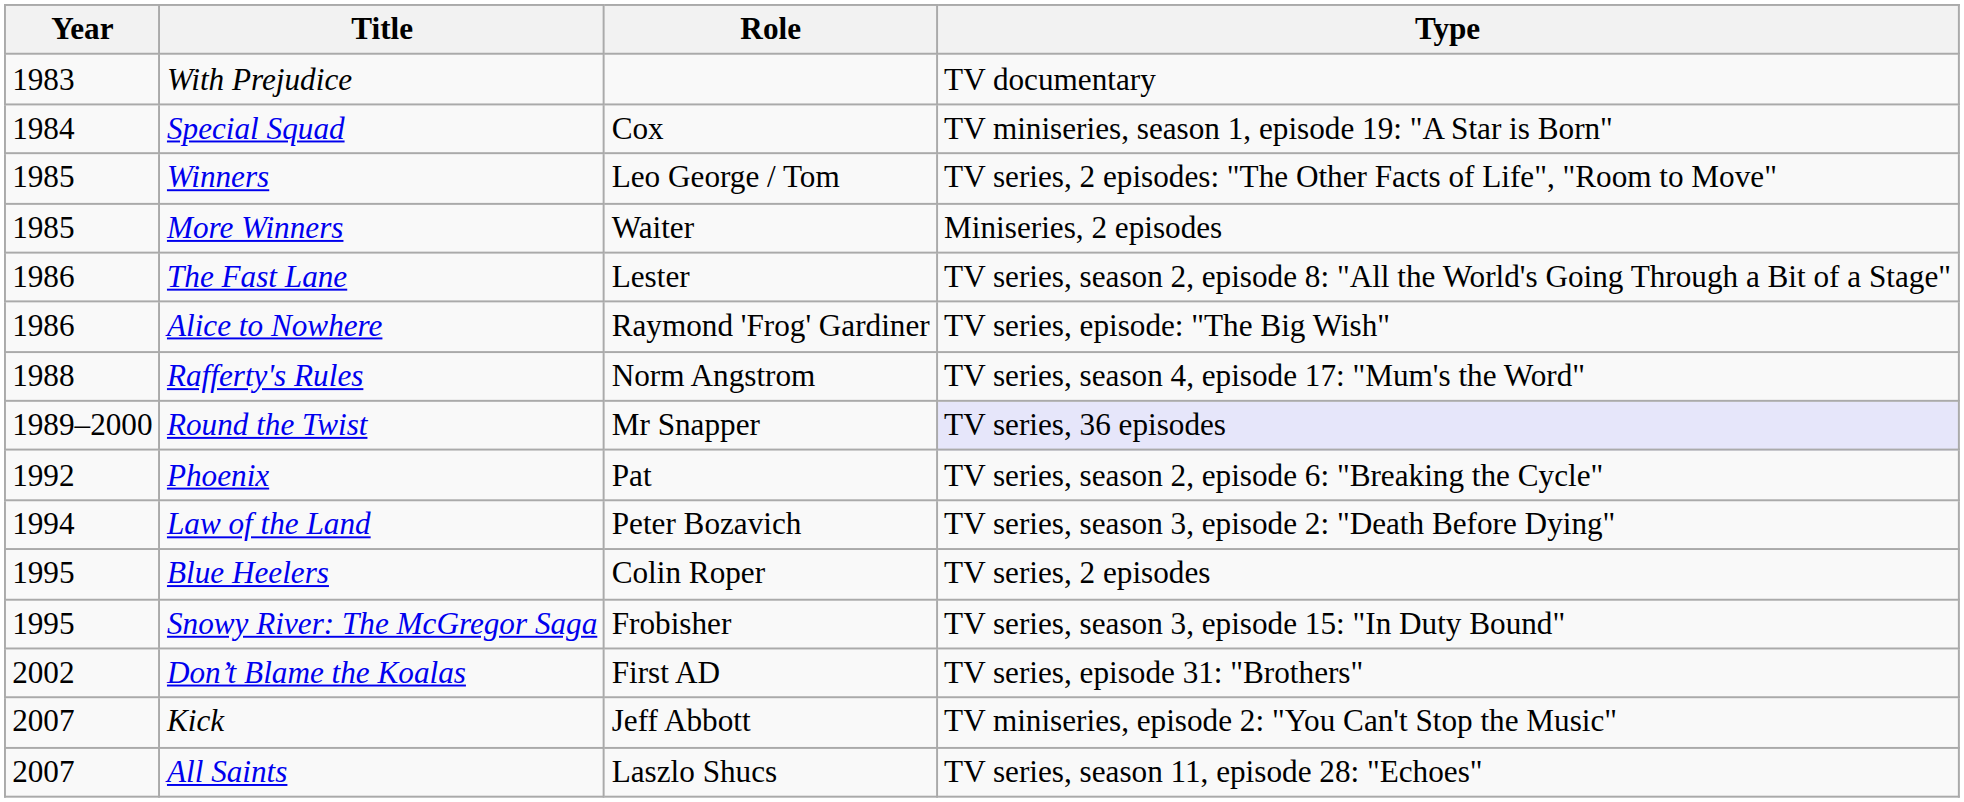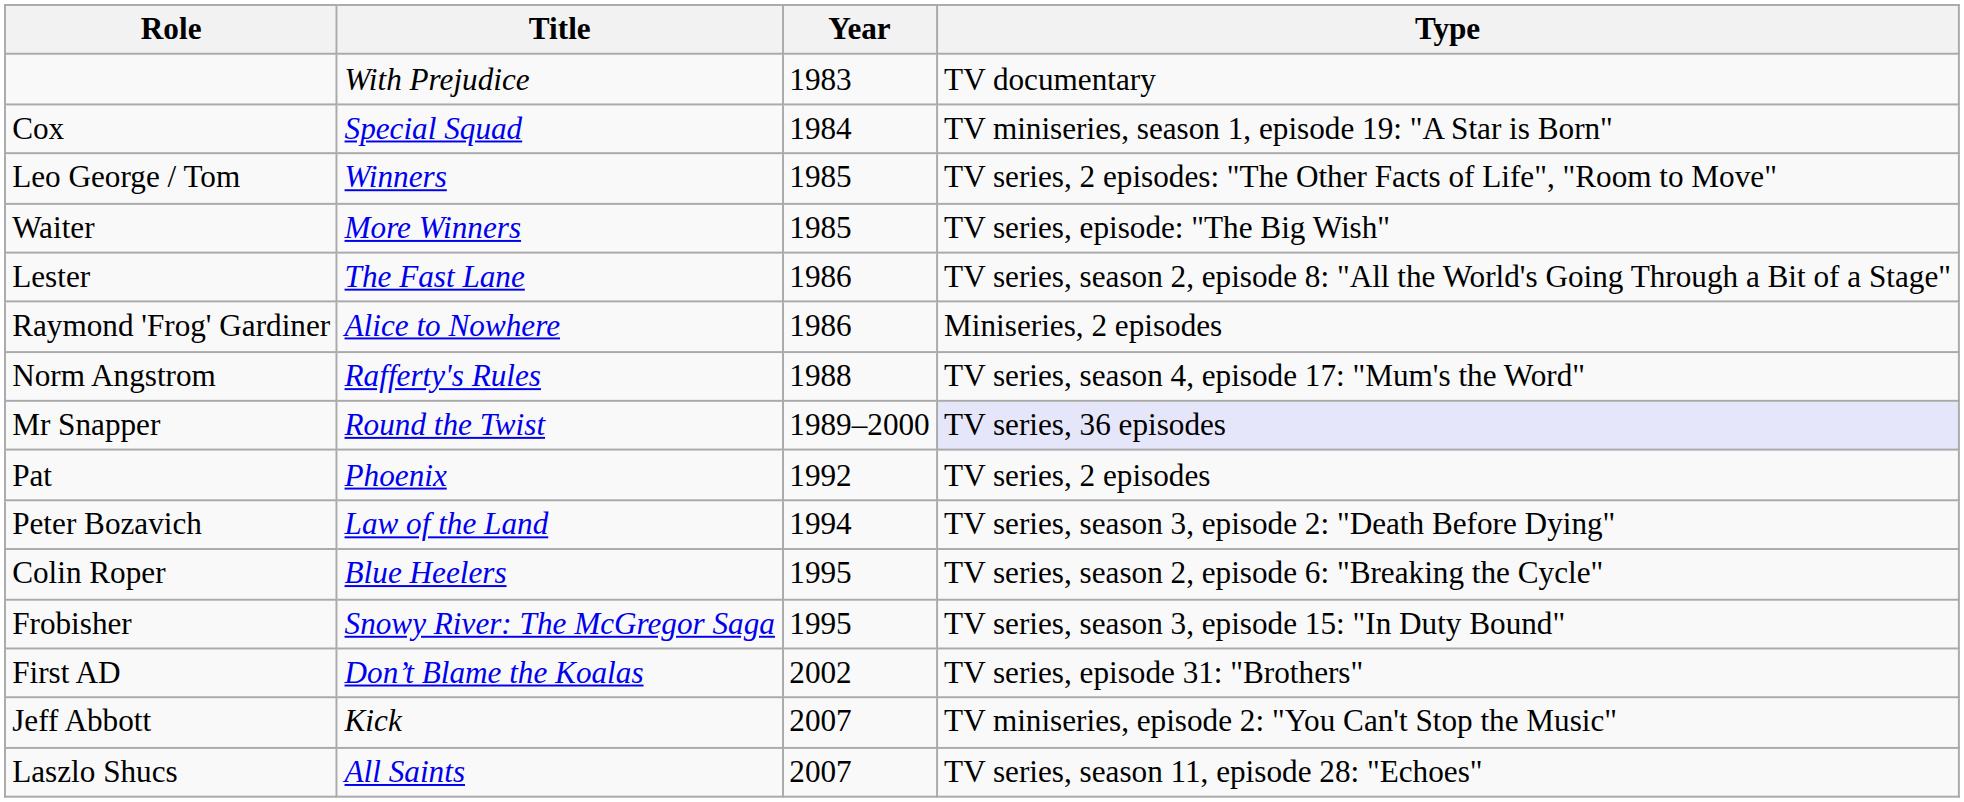 <table class="wikitable">
 <tr>
+<th>Role</th>
+<th>Title</th>
 <th>Year</th>
-<th>Title</th>
-<th>Role</th>
 <th>Type</th>
 </tr>
 <tr>
+<td></td>
+<td><em>With Prejudice</em></td>
 <td>1983</td>
-<td><em>With Prejudice</em></td>
-<td></td>
 <td>TV documentary</td>
 </tr>
 <tr>
+<td>Cox</td>
+<td><em><a href='#'>Special Squad</a></em></td>
 <td>1984</td>
-<td><em><a href='#'>Special Squad</a></em></td>
-<td>Cox</td>
 <td>TV miniseries, season 1, episode 19: "A Star is Born"</td>
 </tr>
 <tr>
+<td>Leo George / Tom</td>
+<td><em><a href='#'>Winners</a></em></td>
 <td>1985</td>
-<td><em><a href='#'>Winners</a></em></td>
-<td>Leo George / Tom</td>
 <td>TV series, 2 episodes: "The Other Facts of Life", "Room to Move"</td>
 </tr>
 <tr>
+<td>Waiter</td>
+<td><em><a href='#'>More Winners</a></em></td>
 <td>1985</td>
-<td><em><a href='#'>More Winners</a></em></td>
-<td>Waiter</td>
+<td>TV series, episode: "The Big Wish"</td>
+</tr>
+<tr>
+<td>Lester</td>
+<td><em><a href='#'>The Fast Lane</a></em></td>
+<td>1986</td>
+<td>TV series, season 2, episode 8: "All the World's Going Through a Bit of a Stage"</td>
+</tr>
+<tr>
+<td>Raymond 'Frog' Gardiner</td>
+<td><em><a href='#'>Alice to Nowhere</a></em></td>
+<td>1986</td>
 <td>Miniseries, 2 episodes</td>
 </tr>
 <tr>
-<td>1986</td>
-<td><em><a href='#'>The Fast Lane</a></em></td>
-<td>Lester</td>
-<td>TV series, season 2, episode 8: "All the World's Going Through a Bit of a Stage"</td>
-</tr>
-<tr>
-<td>1986</td>
-<td><em><a href='#'>Alice to Nowhere</a></em></td>
-<td>Raymond 'Frog' Gardiner</td>
-<td>TV series, episode: "The Big Wish"</td>
-</tr>
-<tr>
+<td>Norm Angstrom</td>
+<td><em><a href='#'>Rafferty's Rules</a></em></td>
 <td>1988</td>
-<td><em><a href='#'>Rafferty's Rules</a></em></td>
-<td>Norm Angstrom</td>
 <td>TV series, season 4, episode 17: "Mum's the Word"</td>
 </tr>
 <tr>
+<td>Mr Snapper</td>
+<td><em><a href='#'>Round the Twist</a></em></td>
 <td>1989–2000</td>
-<td><em><a href='#'>Round the Twist</a></em></td>
-<td>Mr Snapper</td>
 <td style="background: lavender;">TV series, 36 episodes</td>
 </tr>
 <tr>
+<td>Pat</td>
+<td><em><a href='#'>Phoenix</a></em></td>
 <td>1992</td>
-<td><em><a href='#'>Phoenix</a></em></td>
-<td>Pat</td>
+<td>TV series, 2 episodes</td>
+</tr>
+<tr>
+<td>Peter Bozavich</td>
+<td><em><a href='#'>Law of the Land</a></em></td>
+<td>1994</td>
+<td>TV series, season 3, episode 2: "Death Before Dying"</td>
+</tr>
+<tr>
+<td>Colin Roper</td>
+<td><em><a href='#'>Blue Heelers</a></em></td>
+<td>1995</td>
 <td>TV series, season 2, episode 6: "Breaking the Cycle"</td>
 </tr>
 <tr>
-<td>1994</td>
-<td><em><a href='#'>Law of the Land</a></em></td>
-<td>Peter Bozavich</td>
-<td>TV series, season 3, episode 2: "Death Before Dying"</td>
-</tr>
-<tr>
+<td>Frobisher</td>
+<td><em><a href='#'>Snowy River: The McGregor Saga</a></em></td>
 <td>1995</td>
-<td><em><a href='#'>Blue Heelers</a></em></td>
-<td>Colin Roper</td>
-<td>TV series, 2 episodes</td>
-</tr>
-<tr>
-<td>1995</td>
-<td><em><a href='#'>Snowy River: The McGregor Saga</a></em></td>
-<td>Frobisher</td>
 <td>TV series, season 3, episode 15: "In Duty Bound"</td>
 </tr>
 <tr>
+<td>First AD</td>
+<td><em><a href='#'>Don’t Blame the Koalas</a></em></td>
 <td>2002</td>
-<td><em><a href='#'>Don’t Blame the Koalas</a></em></td>
-<td>First AD</td>
 <td>TV series, episode 31: "Brothers"</td>
 </tr>
 <tr>
+<td>Jeff Abbott</td>
+<td><em>Kick</em></td>
 <td>2007</td>
-<td><em>Kick</em></td>
-<td>Jeff Abbott</td>
 <td>TV miniseries, episode 2: "You Can't Stop the Music"</td>
 </tr>
 <tr>
+<td>Laszlo Shucs</td>
+<td><em><a href='#'>All Saints</a></em></td>
 <td>2007</td>
-<td><em><a href='#'>All Saints</a></em></td>
-<td>Laszlo Shucs</td>
 <td>TV series, season 11, episode 28: "Echoes"</td>
 </tr>
 </table>
